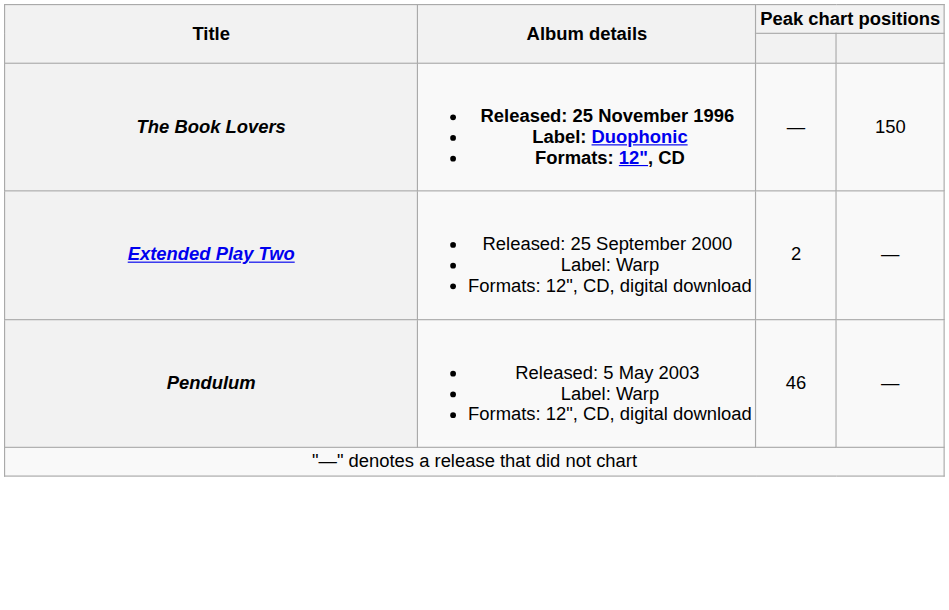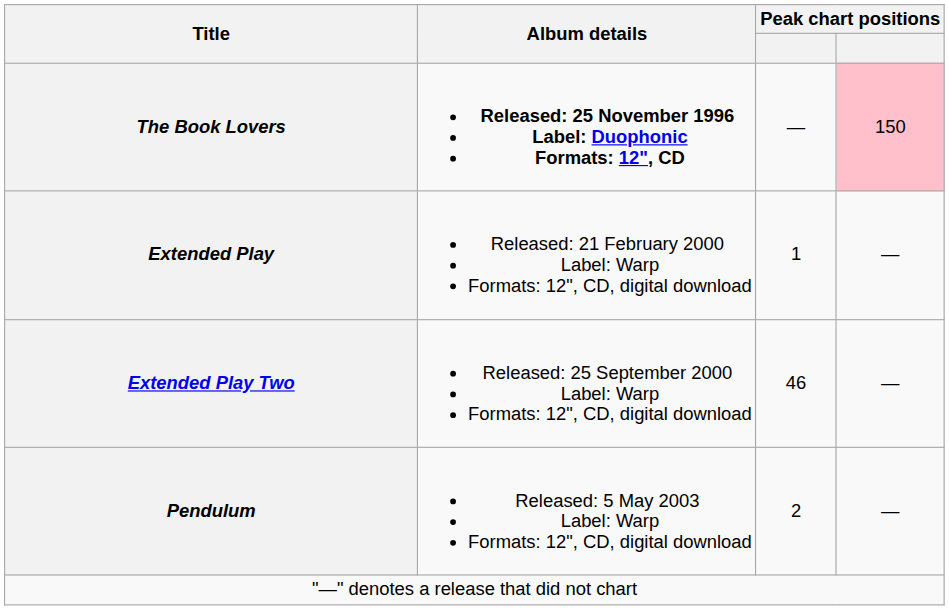 <table class="wikitable plainrowheaders" style="text-align:center">
 <tr>
 <th scope="col" rowspan="2" style="width:22em">Title</th>
 <th scope="col" rowspan="2">Album details</th>
 <th scope="col" colspan="2">Peak chart positions</th>
 </tr>
 <tr>
 <th scope="col"><br></th>
 <th scope="col"><br></th>
 </tr>
 <tr>
 <th scope="row"><em>The Book Lovers</em></th>
 <td><strong><br><ul><li>Released: 25 November 1996 </li><li>Label: <a href='#'>Duophonic</a> </li><li>Formats: <a href='#'>12"</a>, CD</li></ul></strong></td>
 <td>—</td>
-<td>150</td>
+<td style="background: pink;">150</td>
+</tr>
+<tr>
+<th scope="row"><em>Extended Play</em></th>
+<td><br><ul><li>Released: 21 February 2000 </li><li>Label: Warp </li><li>Formats: 12", CD, digital download</li></ul></td>
+<td>1</td>
+<td>—</td>
 </tr>
 <tr>
 <th scope="row"><em><a href='#'>Extended Play Two</a></em></th>
 <td><br><ul><li>Released: 25 September 2000 </li><li>Label: Warp </li><li>Formats: 12", CD, digital download</li></ul></td>
-<td>2</td>
+<td>46</td>
 <td>—</td>
 </tr>
 <tr>
 <th scope="row"><em>Pendulum</em></th>
 <td><br><ul><li>Released: 5 May 2003 </li><li>Label: Warp </li><li>Formats: 12", CD, digital download</li></ul></td>
-<td>46</td>
+<td>2</td>
 <td>—</td>
 </tr>
 <tr>
 <td colspan="4" style="text-align:center">"—" denotes a release that did not chart</td>
 </tr>
 </table>
